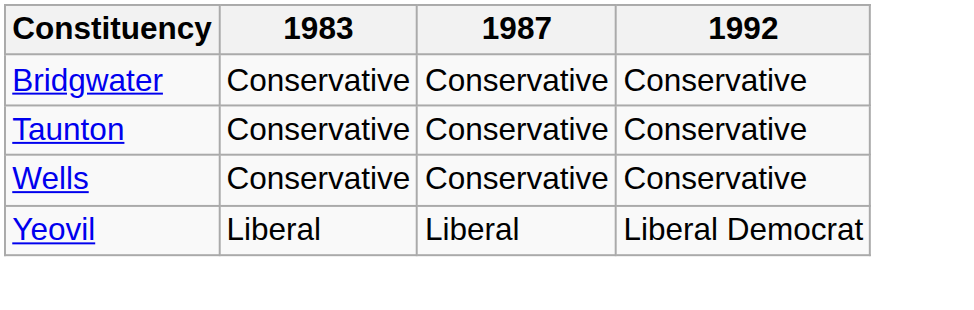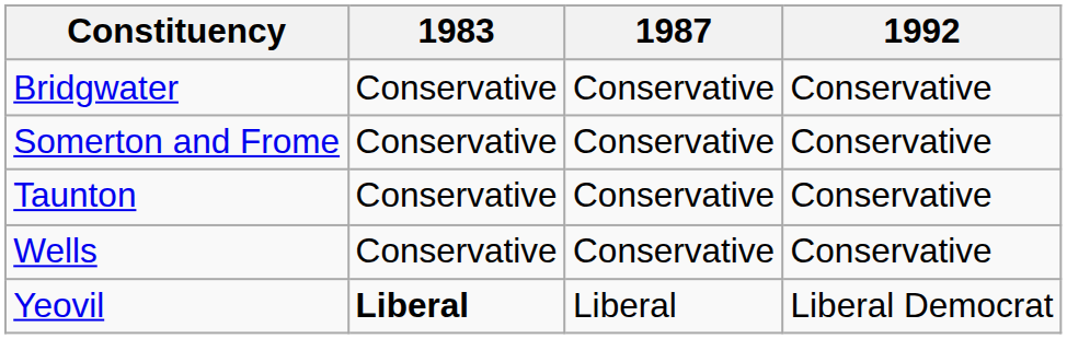 <table class="wikitable">
 <tr>
 <th>Constituency</th>
 <th>1983</th>
 <th>1987</th>
 <th>1992</th>
 </tr>
 <tr>
 <td><a href='#'>Bridgwater</a></td>
+<td bgcolor=>Conservative</td>
+<td bgcolor=>Conservative</td>
+<td bgcolor=>Conservative</td>
+</tr>
+<tr>
+<td><a href='#'>Somerton and Frome</a></td>
 <td bgcolor=>Conservative</td>
 <td bgcolor=>Conservative</td>
 <td bgcolor=>Conservative</td>
 </tr>
 <tr>
 <td><a href='#'>Taunton</a></td>
 <td bgcolor=>Conservative</td>
 <td bgcolor=>Conservative</td>
 <td bgcolor=>Conservative</td>
 </tr>
 <tr>
 <td><a href='#'>Wells</a></td>
 <td bgcolor=>Conservative</td>
 <td bgcolor=>Conservative</td>
 <td bgcolor=>Conservative</td>
 </tr>
 <tr>
 <td><a href='#'>Yeovil</a></td>
-<td bgcolor=>Liberal</td>
+<td bgcolor=><strong>Liberal</strong></td>
 <td bgcolor=>Liberal</td>
 <td bgcolor=>Liberal Democrat</td>
 </tr>
 </table>
